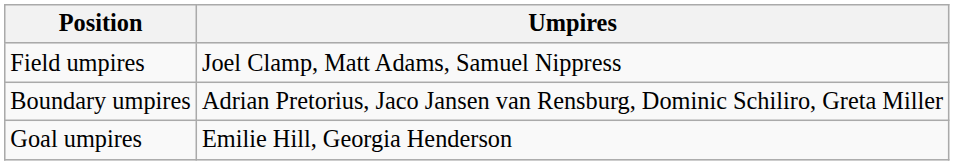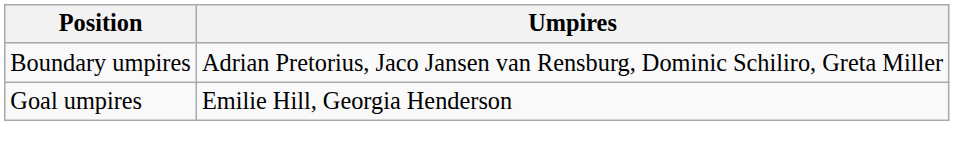 <table class="wikitable">
 <tr>
 <th>Position</th>
 <th>Umpires</th>
-</tr>
-<tr>
-<td>Field umpires</td>
-<td>Joel Clamp, Matt Adams, Samuel Nippress</td>
 </tr>
 <tr>
 <td>Boundary umpires</td>
 <td>Adrian Pretorius, Jaco Jansen van Rensburg, Dominic Schiliro, Greta Miller</td>
 </tr>
 <tr>
 <td>Goal umpires</td>
 <td>Emilie Hill, Georgia Henderson</td>
 </tr>
 </table>
